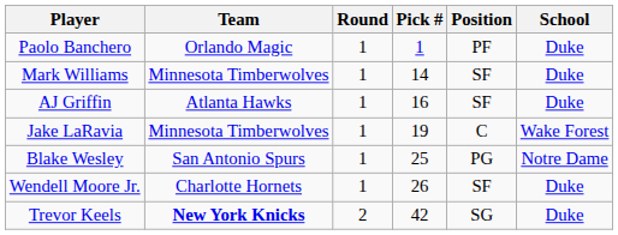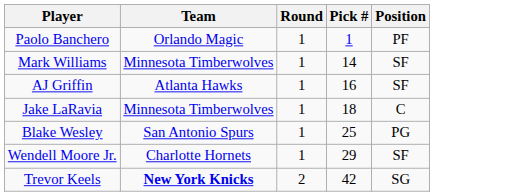 <table class="wikitable" style="text-align:center;">
 <tr>
 <th>Player</th>
 <th>Team</th>
 <th>Round</th>
 <th>Pick #</th>
 <th>Position</th>
-<th>School</th>
 </tr>
 <tr>
 <td><a href='#'>Paolo Banchero</a></td>
 <td><a href='#'>Orlando Magic</a></td>
 <td>1</td>
 <td><a href='#'>1</a></td>
 <td>PF</td>
-<td><a href='#'>Duke</a></td>
 </tr>
 <tr>
 <td><a href='#'>Mark Williams</a></td>
 <td><a href='#'>Minnesota Timberwolves</a></td>
 <td>1</td>
 <td>14</td>
 <td>SF</td>
-<td><a href='#'>Duke</a></td>
 </tr>
 <tr>
 <td><a href='#'>AJ Griffin</a></td>
 <td><a href='#'>Atlanta Hawks</a></td>
 <td>1</td>
 <td>16</td>
 <td>SF</td>
-<td><a href='#'>Duke</a></td>
 </tr>
 <tr>
 <td><a href='#'>Jake LaRavia</a></td>
 <td><a href='#'>Minnesota Timberwolves</a></td>
 <td>1</td>
-<td>19</td>
+<td>18</td>
 <td>C</td>
-<td><a href='#'>Wake Forest</a></td>
 </tr>
 <tr>
 <td><a href='#'>Blake Wesley</a></td>
 <td><a href='#'>San Antonio Spurs</a></td>
 <td>1</td>
 <td>25</td>
 <td>PG</td>
-<td><a href='#'>Notre Dame</a></td>
 </tr>
 <tr>
 <td><a href='#'>Wendell Moore Jr.</a></td>
 <td><a href='#'>Charlotte Hornets</a></td>
 <td>1</td>
-<td>26</td>
+<td>29</td>
 <td>SF</td>
-<td><a href='#'>Duke</a></td>
 </tr>
 <tr>
 <td><a href='#'>Trevor Keels</a></td>
 <td><strong><a href='#'>New York Knicks</a></strong></td>
 <td>2</td>
 <td>42</td>
 <td>SG</td>
-<td><a href='#'>Duke</a></td>
 </tr>
 </table>
